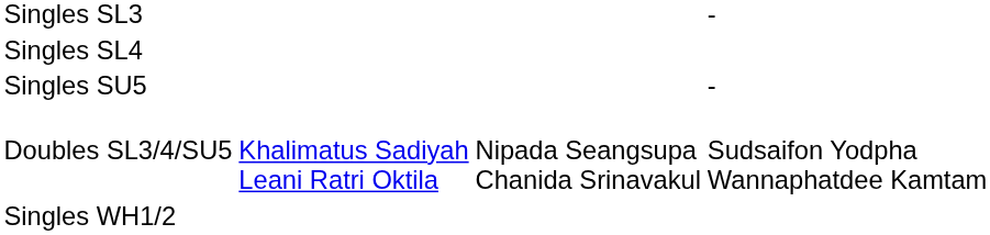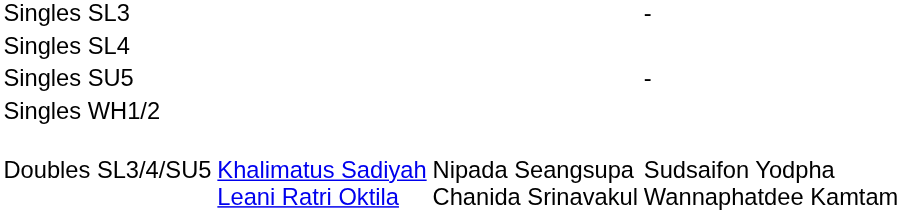 <table>
 <tr>
 <td>Singles SL3</td>
 <td></td>
 <td></td>
 <td>-</td>
 </tr>
 <tr>
 <td rowspan=2>Singles SL4</td>
 <td rowspan=2></td>
 <td rowspan=2></td>
 <td></td>
 </tr>
 <tr>
 <td></td>
 </tr>
 <tr>
 <td>Singles SU5</td>
 <td></td>
 <td></td>
 <td>-</td>
 </tr>
 <tr>
+<td>Singles WH1/2</td>
+<td></td>
+<td></td>
+<td></td>
+</tr>
+<tr>
 <td>Doubles SL3/4/SU5</td>
 <td><br><a href='#'>Khalimatus Sadiyah</a><br><a href='#'>Leani Ratri Oktila</a></td>
 <td><br>Nipada Seangsupa<br>Chanida Srinavakul</td>
 <td><br>Sudsaifon Yodpha<br>Wannaphatdee Kamtam</td>
 </tr>
-<tr>
-<td>Singles WH1/2</td>
-<td></td>
-<td></td>
-<td></td>
-</tr>
 </table>
